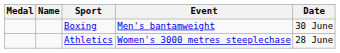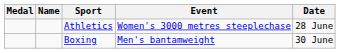 <table class="wikitable sortable" style="font-size: 95%;">
 <tr>
 <th>Medal</th>
 <th>Name</th>
 <th>Sport</th>
 <th>Event</th>
 <th>Date</th>
 </tr>
 <tr>
 <td></td>
 <td></td>
+<td><a href='#'>Athletics</a></td>
+<td><a href='#'>Women's 3000 metres steeplechase</a></td>
+<td>28 June</td>
+</tr>
+<tr>
+<td></td>
+<td></td>
 <td><a href='#'>Boxing</a></td>
 <td><a href='#'>Men's bantamweight</a></td>
 <td>30 June</td>
 </tr>
-<tr>
-<td></td>
-<td></td>
-<td><a href='#'>Athletics</a></td>
-<td><a href='#'>Women's 3000 metres steeplechase</a></td>
-<td>28 June</td>
-</tr>
 </table>
